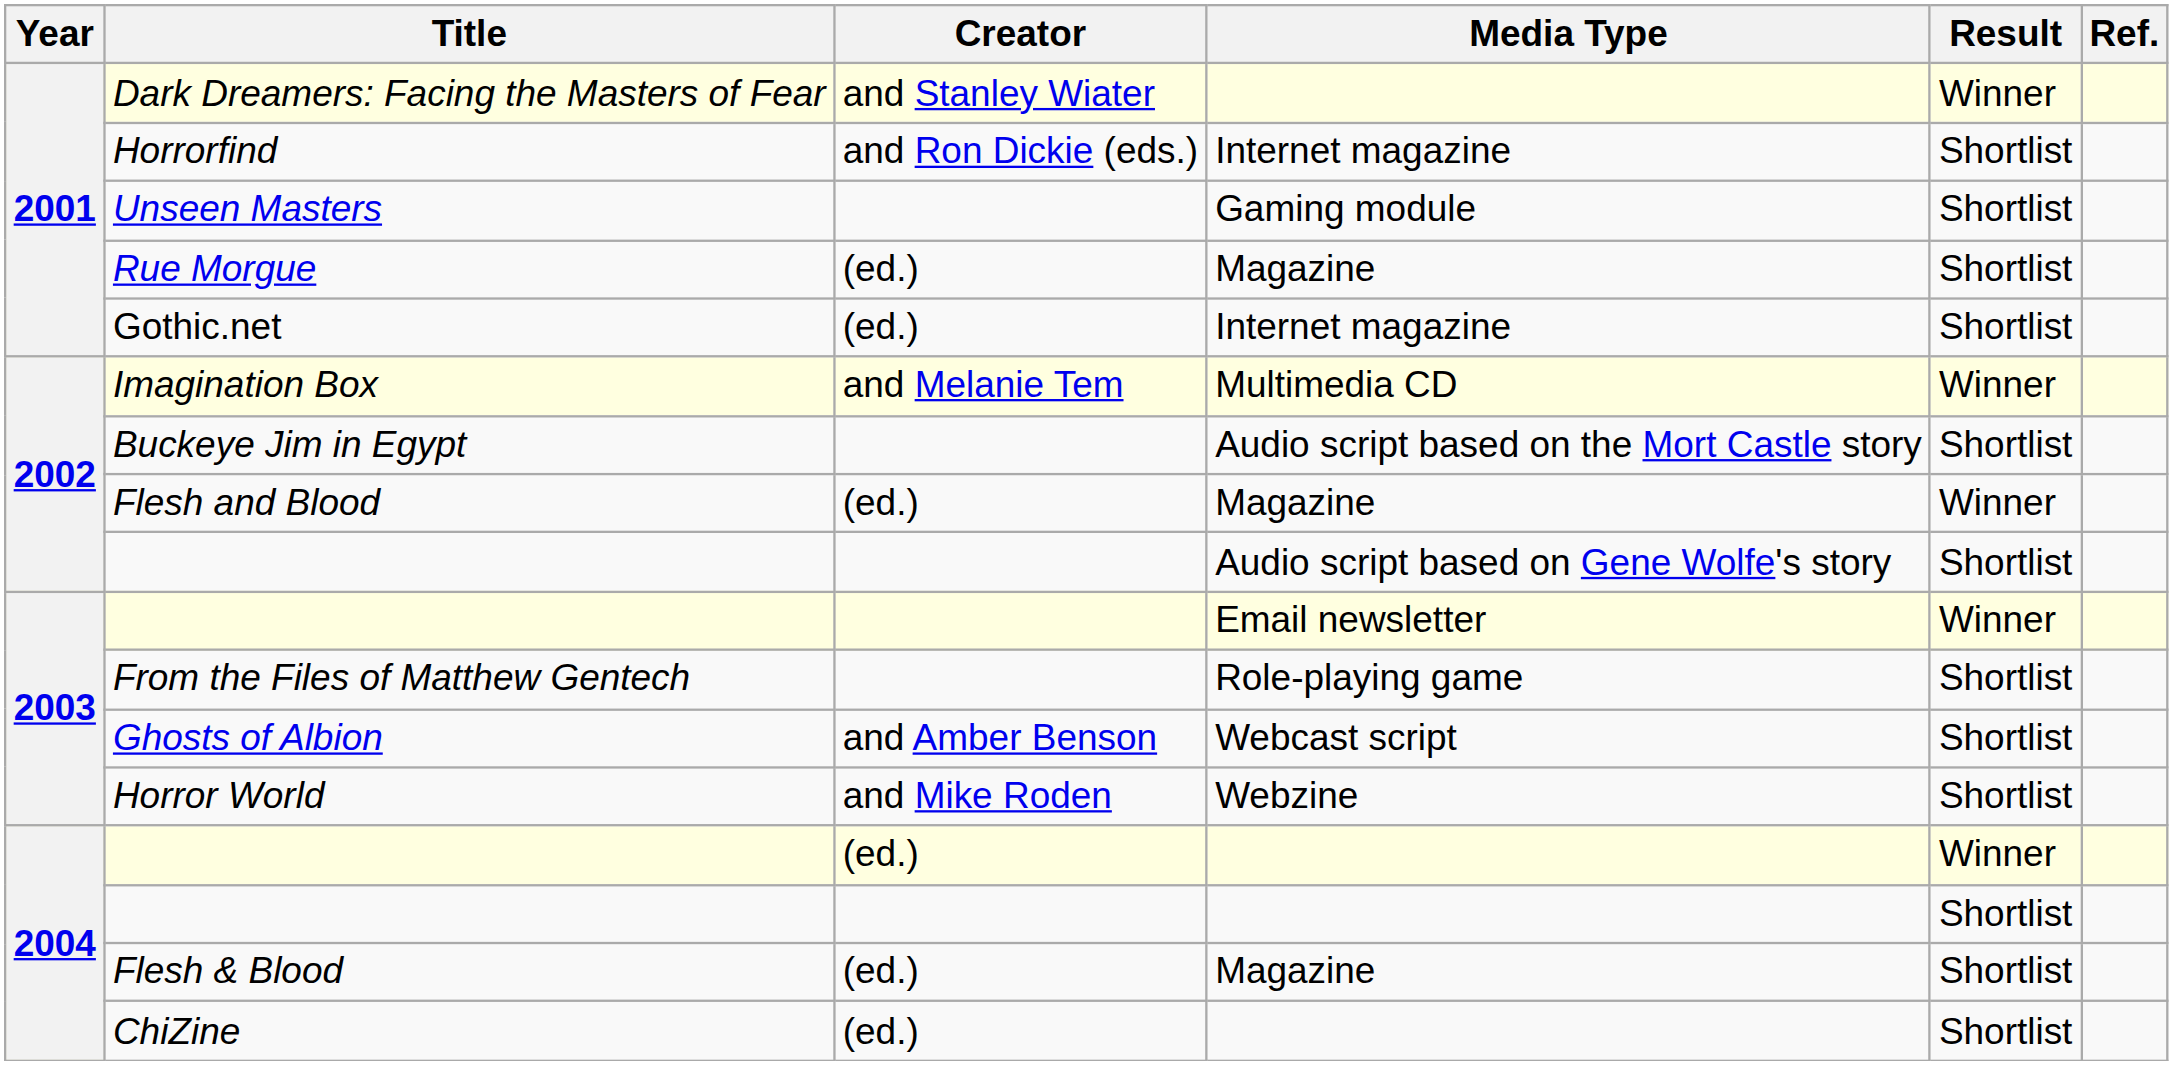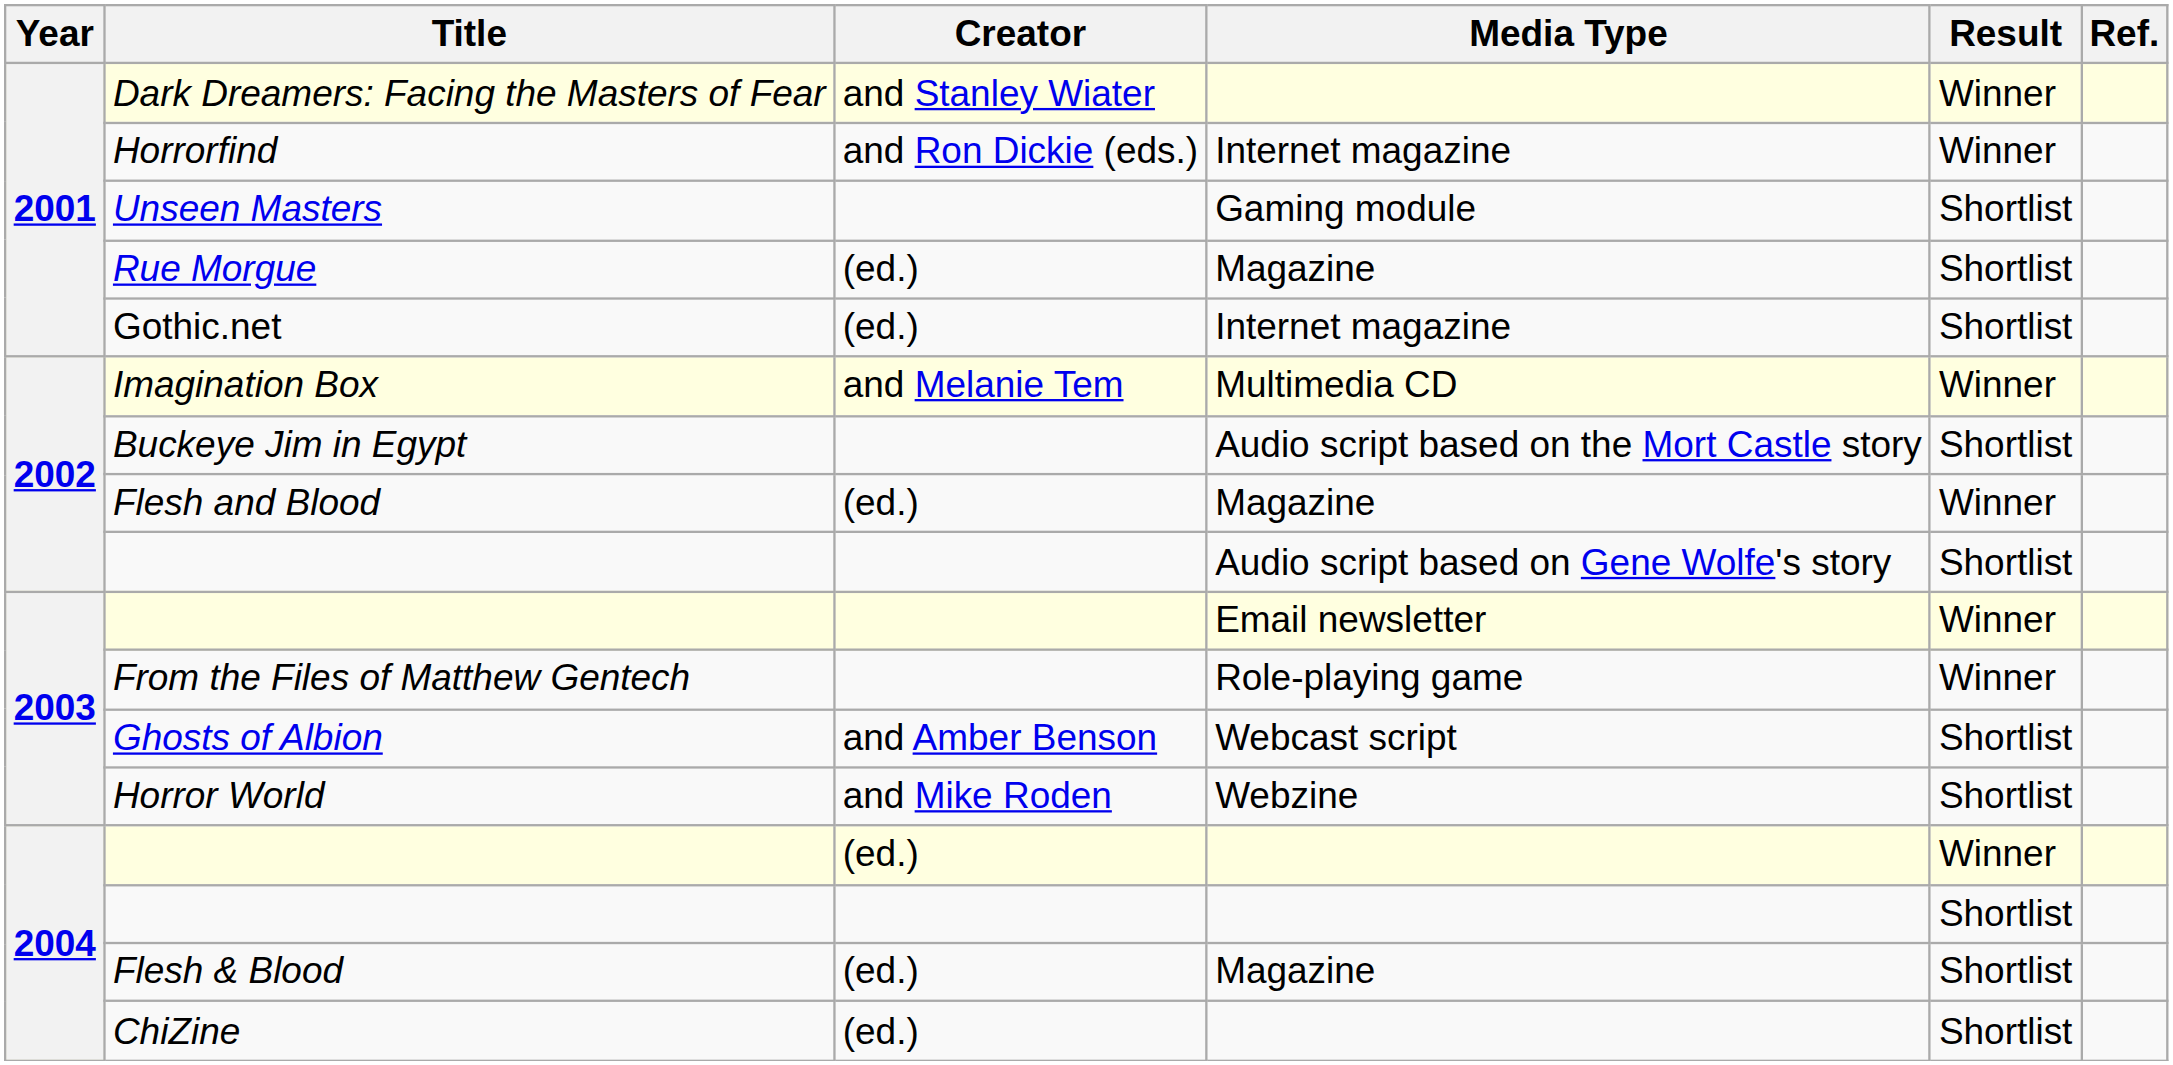 <table class="wikitable sortable mw-collapsible">
 <tr>
 <th>Year</th>
 <th>Title</th>
 <th>Creator</th>
 <th>Media Type</th>
 <th>Result</th>
 <th>Ref.</th>
 </tr>
 <tr style="background:lightyellow">
 <th rowspan="5"><a href='#'>2001</a></th>
 <td><em>Dark Dreamers: Facing the Masters of Fear</em></td>
 <td> and <a href='#'>Stanley Wiater</a></td>
 <td></td>
 <td>Winner</td>
 <td></td>
 </tr>
 <tr>
 <td><em>Horrorfind</em></td>
 <td> and <a href='#'>Ron Dickie</a> (eds.)</td>
 <td>Internet magazine</td>
-<td>Shortlist</td>
+<td>Winner</td>
 <td></td>
 </tr>
 <tr>
 <td><em><a href='#'>Unseen Masters</a></em></td>
 <td></td>
 <td>Gaming module</td>
 <td>Shortlist</td>
 <td></td>
 </tr>
 <tr>
 <td><em><a href='#'>Rue Morgue</a></em></td>
 <td> (ed.)</td>
 <td>Magazine</td>
 <td>Shortlist</td>
 <td></td>
 </tr>
 <tr>
 <td>Gothic.net</td>
 <td> (ed.)</td>
 <td>Internet magazine</td>
 <td>Shortlist</td>
 <td></td>
 </tr>
 <tr style="background:lightyellow">
 <th rowspan="4"><a href='#'>2002</a></th>
 <td><em>Imagination Box</em></td>
 <td> and <a href='#'>Melanie Tem</a></td>
 <td>Multimedia CD</td>
 <td>Winner</td>
 <td></td>
 </tr>
 <tr>
 <td><em>Buckeye Jim in Egypt</em></td>
 <td></td>
 <td>Audio script based on the <a href='#'>Mort Castle</a> story</td>
 <td>Shortlist</td>
 <td></td>
 </tr>
 <tr>
 <td><em>Flesh and Blood</em></td>
 <td> (ed.)</td>
 <td>Magazine</td>
 <td>Winner</td>
 <td></td>
 </tr>
 <tr>
 <td><em></em></td>
 <td></td>
 <td>Audio script based on <a href='#'>Gene Wolfe</a>'s story</td>
 <td>Shortlist</td>
 <td></td>
 </tr>
 <tr style="background:lightyellow">
 <th rowspan="4"><a href='#'>2003</a></th>
 <td><em></em></td>
 <td></td>
 <td>Email newsletter</td>
 <td>Winner</td>
 <td></td>
 </tr>
 <tr>
 <td><em>From the Files of Matthew Gentech</em></td>
 <td></td>
 <td>Role-playing game</td>
-<td>Shortlist</td>
+<td>Winner</td>
 <td></td>
 </tr>
 <tr>
 <td><em><a href='#'>Ghosts of Albion</a></em></td>
 <td> and <a href='#'>Amber Benson</a></td>
 <td>Webcast script</td>
 <td>Shortlist</td>
 <td></td>
 </tr>
 <tr>
 <td><em>Horror World</em></td>
 <td> and <a href='#'>Mike Roden</a></td>
 <td>Webzine</td>
 <td>Shortlist</td>
 <td></td>
 </tr>
 <tr style="background:lightyellow">
 <th rowspan="4"><a href='#'>2004</a></th>
 <td><em></em></td>
 <td> (ed.)</td>
 <td></td>
 <td>Winner</td>
 <td></td>
 </tr>
 <tr>
 <td><em></em></td>
 <td></td>
 <td></td>
 <td>Shortlist</td>
 <td></td>
 </tr>
 <tr>
 <td><em>Flesh & Blood</em></td>
 <td> (ed.)</td>
 <td>Magazine</td>
 <td>Shortlist</td>
 <td></td>
 </tr>
 <tr>
 <td><em>ChiZine</em></td>
 <td> (ed.)</td>
 <td></td>
 <td>Shortlist</td>
 <td></td>
 </tr>
 </table>
